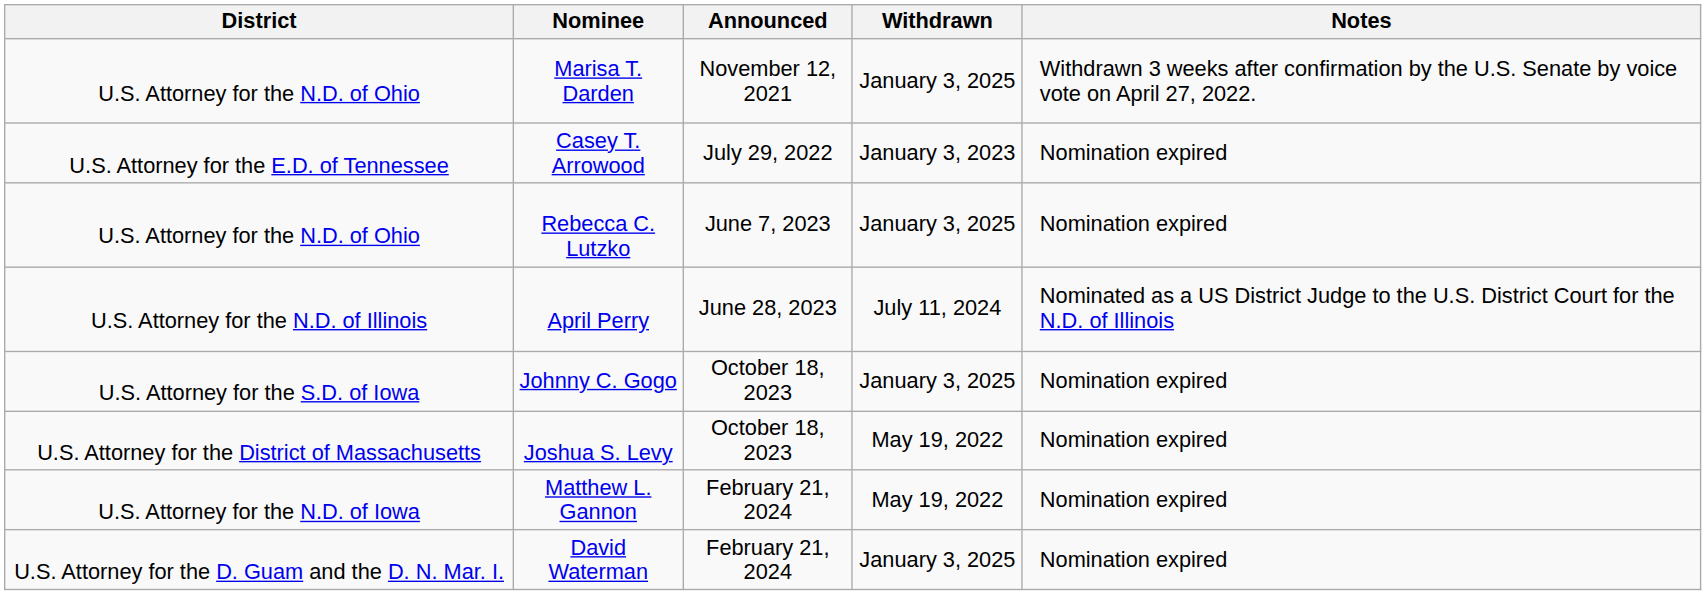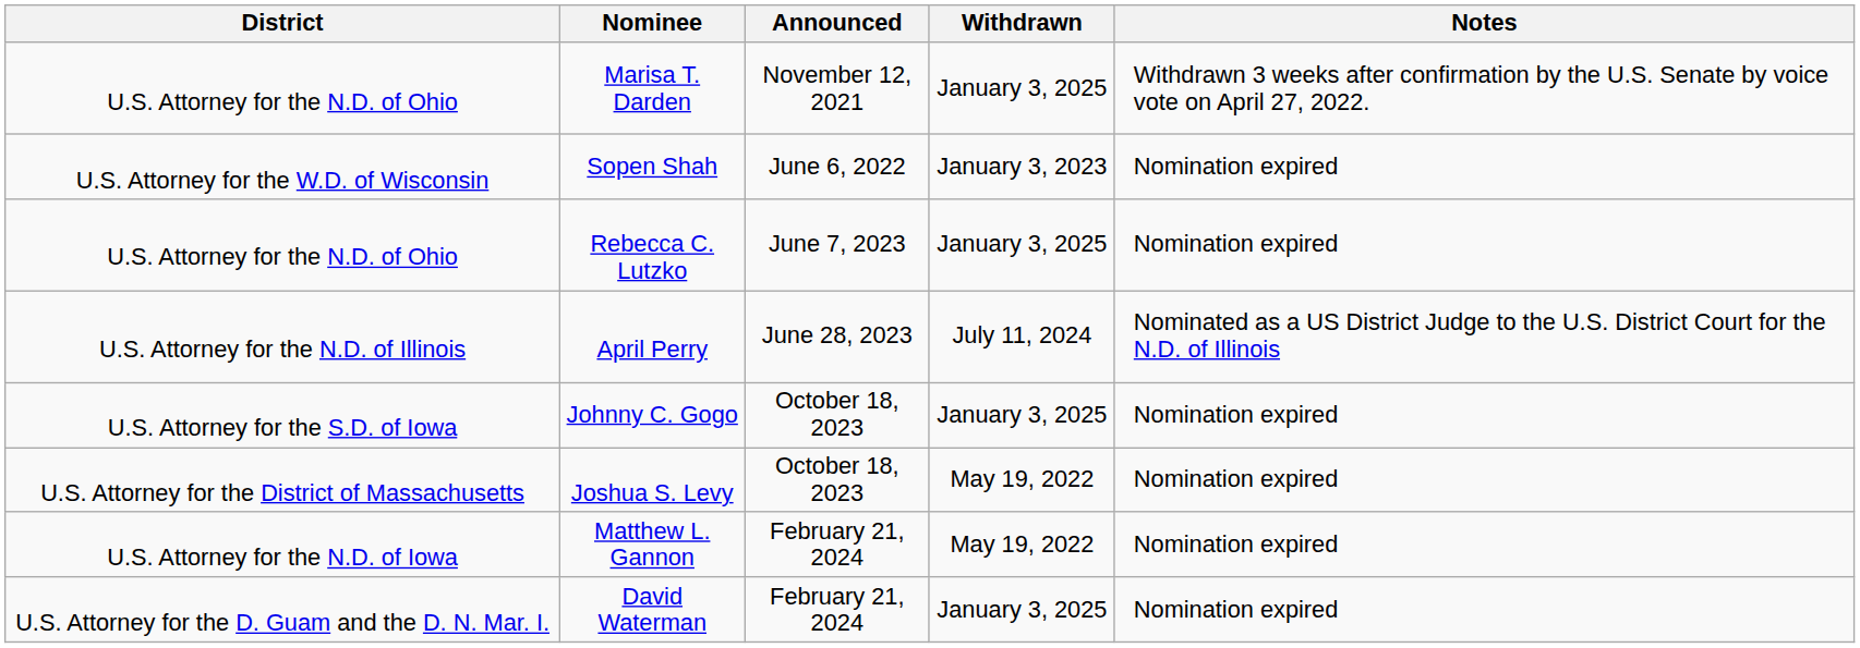 <table class="wikitable" style="text-align:center">
 <tr>
 <th style="width:30%;">District</th>
 <th style="width:10%;">Nominee</th>
 <th style="width:10%;" data-sort-type="date">Announced</th>
 <th style="width:10%;" data-sort-type="date">Withdrawn</th>
 <th style="width:50%;">Notes</th>
 </tr>
 <tr>
 <td><br>U.S. Attorney for the <a href='#'>N.D. of Ohio</a></td>
 <td><a href='#'>Marisa T. Darden</a></td>
 <td>November 12, 2021</td>
 <td>January 3, 2025</td>
 <td style="text-align:left; padding:1%;">Withdrawn 3 weeks after confirmation by the U.S. Senate by voice vote on April 27, 2022.</td>
 </tr>
 <tr>
-<td><br>U.S. Attorney for the <a href='#'>E.D. of Tennessee</a></td>
-<td><a href='#'>Casey T. Arrowood</a></td>
-<td>July 29, 2022</td>
+<td><br>U.S. Attorney for the <a href='#'>W.D. of Wisconsin</a></td>
+<td><a href='#'>Sopen Shah</a></td>
+<td>June 6, 2022</td>
 <td>January 3, 2023</td>
 <td style="text-align:left; padding:1%;">Nomination expired</td>
 </tr>
 <tr>
 <td><br>U.S. Attorney for the <a href='#'>N.D. of Ohio</a></td>
 <td><br><a href='#'>Rebecca C. Lutzko</a></td>
 <td>June 7, 2023</td>
 <td>January 3, 2025</td>
 <td style="text-align:left; padding:1%;">Nomination expired</td>
 </tr>
 <tr>
 <td><br>U.S. Attorney for the <a href='#'>N.D. of Illinois</a></td>
 <td><br><a href='#'>April Perry</a></td>
 <td>June 28, 2023</td>
 <td>July 11, 2024</td>
 <td style="text-align:left; padding:1%;">Nominated as a US District Judge to the U.S. District Court for the <a href='#'>N.D. of Illinois</a></td>
 </tr>
 <tr>
 <td><br>U.S. Attorney for the <a href='#'>S.D. of Iowa</a></td>
 <td><a href='#'>Johnny C. Gogo</a></td>
 <td>October 18, 2023</td>
 <td>January 3, 2025</td>
 <td style="text-align:left; padding:1%;">Nomination expired</td>
 </tr>
 <tr>
 <td><br>U.S. Attorney for the <a href='#'>District of Massachusetts</a></td>
 <td><br><a href='#'>Joshua S. Levy</a></td>
 <td>October 18, 2023</td>
 <td>May 19, 2022</td>
 <td style="text-align:left; padding:1%;">Nomination expired</td>
 </tr>
 <tr>
 <td><br>U.S. Attorney for the <a href='#'>N.D. of Iowa</a></td>
 <td><a href='#'>Matthew L. Gannon</a></td>
 <td>February 21, 2024</td>
 <td>May 19, 2022</td>
 <td style="text-align:left; padding:1%;">Nomination expired</td>
 </tr>
 <tr>
 <td><br>U.S. Attorney for the <a href='#'>D. Guam</a> and the <a href='#'>D. N. Mar. I.</a></td>
 <td><a href='#'>David Waterman</a></td>
 <td>February 21, 2024</td>
 <td>January 3, 2025</td>
 <td style="text-align:left; padding:1%;">Nomination expired</td>
 </tr>
 </table>
